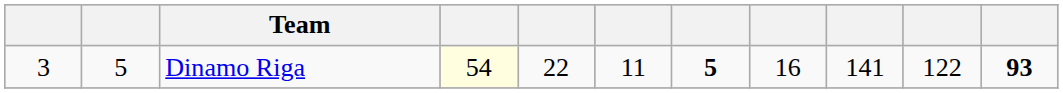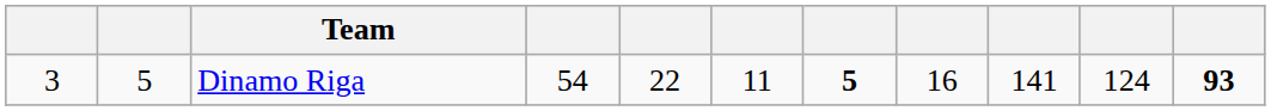 <table class="wikitable" style="text-align:center;">
 <tr>
 <th width=40></th>
 <th width=40></th>
 <th width=165>Team</th>
 <th width=40></th>
 <th width=40></th>
 <th width=40></th>
 <th width=40></th>
 <th width=40></th>
 <th width=40></th>
 <th width=40></th>
 <th width=40></th>
 </tr>
 <tr>
 <td>3</td>
 <td>5</td>
 <td align=left><a href='#'>Dinamo Riga</a></td>
-<td style="background: lightyellow;">54</td>
+<td>54</td>
 <td>22</td>
 <td>11</td>
 <td><strong>5</strong></td>
 <td>16</td>
 <td>141</td>
-<td>122</td>
+<td>124</td>
 <td><strong>93</strong></td>
 </tr>
 </table>
